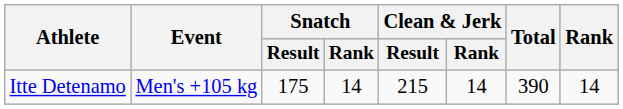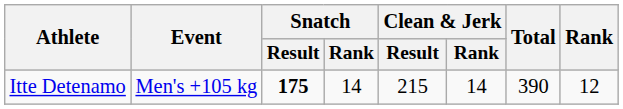 <table class="wikitable" style="font-size:90%">
 <tr>
 <th rowspan="2">Athlete</th>
 <th rowspan="2">Event</th>
 <th colspan="2">Snatch</th>
 <th colspan="2">Clean & Jerk</th>
 <th rowspan="2">Total</th>
 <th rowspan="2">Rank</th>
 </tr>
 <tr style="font-size:95%">
 <th>Result</th>
 <th>Rank</th>
 <th>Result</th>
 <th>Rank</th>
 </tr>
 <tr align="center">
 <td align="left"><a href='#'>Itte Detenamo</a></td>
 <td align="left"><a href='#'>Men's +105 kg</a></td>
-<td>175</td>
+<td><strong>175</strong></td>
 <td>14</td>
 <td>215</td>
 <td>14</td>
 <td>390</td>
-<td>14</td>
+<td>12</td>
 </tr>
 </table>
